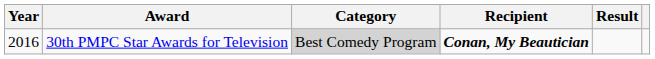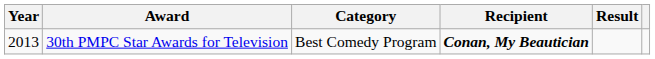 <table class="wikitable">
 <tr>
 <th>Year</th>
 <th>Award</th>
 <th>Category</th>
 <th>Recipient</th>
 <th>Result</th>
 <th></th>
 </tr>
 <tr>
-<td>2016</td>
+<td>2013</td>
 <td><a href='#'>30th PMPC Star Awards for Television</a></td>
-<td style="background: lightgrey;">Best Comedy Program</td>
+<td>Best Comedy Program</td>
 <td><strong><em>Conan, My Beautician</em></strong></td>
 <td></td>
 <td></td>
 </tr>
 </table>
